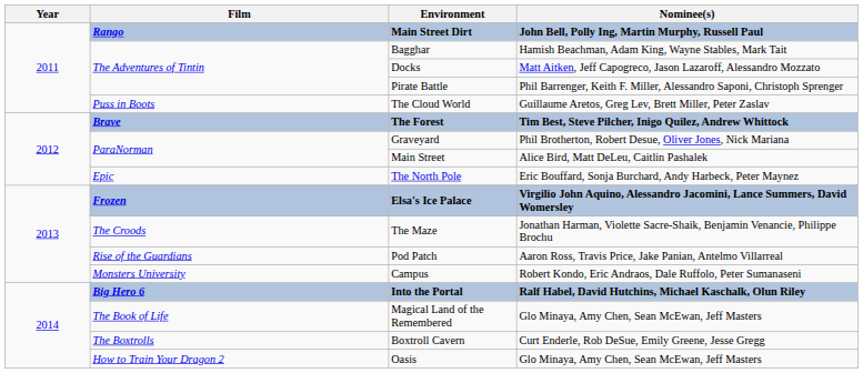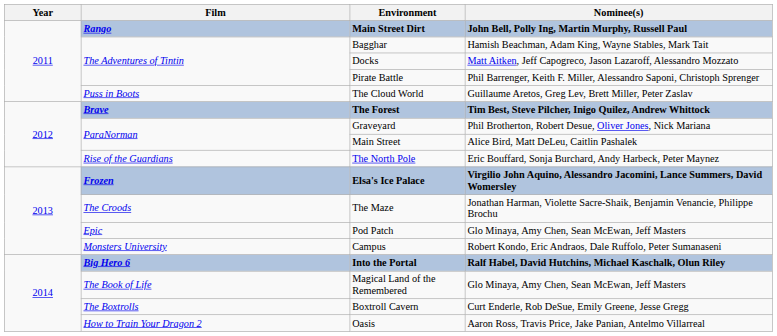 <table class="wikitable" width="95%" cellpadding="5">
 <tr>
 <th width="10%">Year</th>
 <th width="35%">Film</th>
 <th width="15%">Environment</th>
 <th width="45%">Nominee(s)</th>
 </tr>
 <tr>
 <td rowspan="5" style="text-align:center;"><a href='#'>2011</a><br></td>
 <td style="background:#B0C4DE;"><strong><em><a href='#'>Rango</a></em></strong></td>
 <td style="background:#B0C4DE;"><strong>Main Street Dirt</strong></td>
 <td style="background:#B0C4DE;"><strong>John Bell, Polly Ing, Martin Murphy, Russell Paul</strong></td>
 </tr>
 <tr>
 <td rowspan="3"><em><a href='#'>The Adventures of Tintin</a></em></td>
 <td>Bagghar</td>
 <td>Hamish Beachman, Adam King, Wayne Stables, Mark Tait</td>
 </tr>
 <tr>
 <td>Docks</td>
 <td><a href='#'>Matt Aitken</a>, Jeff Capogreco, Jason Lazaroff, Alessandro Mozzato</td>
 </tr>
 <tr>
 <td>Pirate Battle</td>
 <td>Phil Barrenger, Keith F. Miller, Alessandro Saponi, Christoph Sprenger</td>
 </tr>
 <tr>
 <td><em><a href='#'>Puss in Boots</a></em></td>
 <td>The Cloud World</td>
 <td>Guillaume Aretos, Greg Lev, Brett Miller, Peter Zaslav</td>
 </tr>
 <tr>
 <td rowspan="4" style="text-align:center;"><a href='#'>2012</a><br></td>
 <td style="background:#B0C4DE;"><strong><em><a href='#'>Brave</a></em></strong></td>
 <td style="background:#B0C4DE;"><strong>The Forest</strong></td>
 <td style="background:#B0C4DE;"><strong>Tim Best, Steve Pilcher, Inigo Quilez, Andrew Whittock</strong></td>
 </tr>
 <tr>
 <td rowspan="2"><em><a href='#'>ParaNorman</a></em></td>
 <td>Graveyard</td>
 <td>Phil Brotherton, Robert Desue, <a href='#'>Oliver Jones</a>, Nick Mariana</td>
 </tr>
 <tr>
 <td>Main Street</td>
 <td>Alice Bird, Matt DeLeu, Caitlin Pashalek</td>
 </tr>
 <tr>
-<td><em><a href='#'>Epic</a></em></td>
+<td><em><a href='#'>Rise of the Guardians</a></em></td>
 <td><a href='#'>The North Pole</a></td>
 <td>Eric Bouffard, Sonja Burchard, Andy Harbeck, Peter Maynez</td>
 </tr>
 <tr>
 <td rowspan="4" style="text-align:center;"><a href='#'>2013</a><br></td>
 <td style="background:#B0C4DE;"><strong><em><a href='#'>Frozen</a></em></strong></td>
 <td style="background:#B0C4DE;"><strong>Elsa's Ice Palace</strong></td>
 <td style="background:#B0C4DE;"><strong>Virgilio John Aquino, Alessandro Jacomini, Lance Summers, David Womersley</strong></td>
 </tr>
 <tr>
 <td><em><a href='#'>The Croods</a></em></td>
 <td>The Maze</td>
 <td>Jonathan Harman, Violette Sacre-Shaik, Benjamin Venancie, Philippe Brochu</td>
 </tr>
 <tr>
-<td><em><a href='#'>Rise of the Guardians</a></em></td>
+<td><em><a href='#'>Epic</a></em></td>
 <td>Pod Patch</td>
-<td>Aaron Ross, Travis Price, Jake Panian, Antelmo Villarreal</td>
+<td>Glo Minaya, Amy Chen, Sean McEwan, Jeff Masters</td>
 </tr>
 <tr>
 <td><em><a href='#'>Monsters University</a></em></td>
 <td>Campus</td>
 <td>Robert Kondo, Eric Andraos, Dale Ruffolo, Peter Sumanaseni</td>
 </tr>
 <tr>
 <td rowspan="4" style="text-align:center;"><a href='#'>2014</a><br></td>
 <td style="background:#B0C4DE;"><strong><em><a href='#'>Big Hero 6</a></em></strong></td>
 <td style="background:#B0C4DE;"><strong>Into the Portal</strong></td>
 <td style="background:#B0C4DE;"><strong>Ralf Habel, David Hutchins, Michael Kaschalk, Olun Riley</strong></td>
 </tr>
 <tr>
 <td><em><a href='#'>The Book of Life</a></em></td>
 <td>Magical Land of the Remembered</td>
 <td>Glo Minaya, Amy Chen, Sean McEwan, Jeff Masters</td>
 </tr>
 <tr>
 <td><em><a href='#'>The Boxtrolls</a></em></td>
 <td>Boxtroll Cavern</td>
 <td>Curt Enderle, Rob DeSue, Emily Greene, Jesse Gregg</td>
 </tr>
 <tr>
 <td><em><a href='#'>How to Train Your Dragon 2</a></em></td>
 <td>Oasis</td>
-<td>Glo Minaya, Amy Chen, Sean McEwan, Jeff Masters</td>
+<td>Aaron Ross, Travis Price, Jake Panian, Antelmo Villarreal</td>
 </tr>
 </table>
